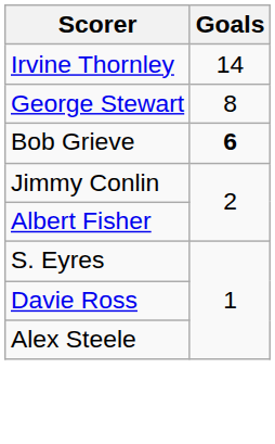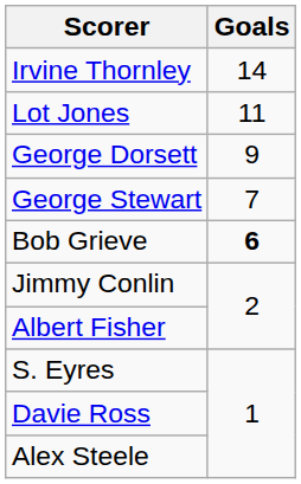 <table class="wikitable">
 <tr>
 <th>Scorer</th>
 <th>Goals</th>
 </tr>
 <tr>
 <td> <a href='#'>Irvine Thornley</a></td>
 <td align=center>14</td>
 </tr>
 <tr>
+<td> <a href='#'>Lot Jones</a></td>
+<td align=center>11</td>
+</tr>
+<tr>
+<td> <a href='#'>George Dorsett</a></td>
+<td align=center>9</td>
+</tr>
+<tr>
 <td> <a href='#'>George Stewart</a></td>
-<td align=center>8</td>
+<td align=center>7</td>
 </tr>
 <tr>
 <td>Bob Grieve</td>
 <td align=center><strong>6</strong></td>
 </tr>
 <tr>
 <td>Jimmy Conlin</td>
 <td rowspan="2" align=center>2</td>
 </tr>
 <tr>
 <td> <a href='#'>Albert Fisher</a></td>
 </tr>
 <tr>
 <td>S. Eyres</td>
 <td rowspan="3" align=center>1</td>
 </tr>
 <tr>
 <td> <a href='#'>Davie Ross</a></td>
 </tr>
 <tr>
 <td>Alex Steele</td>
 </tr>
 </table>
